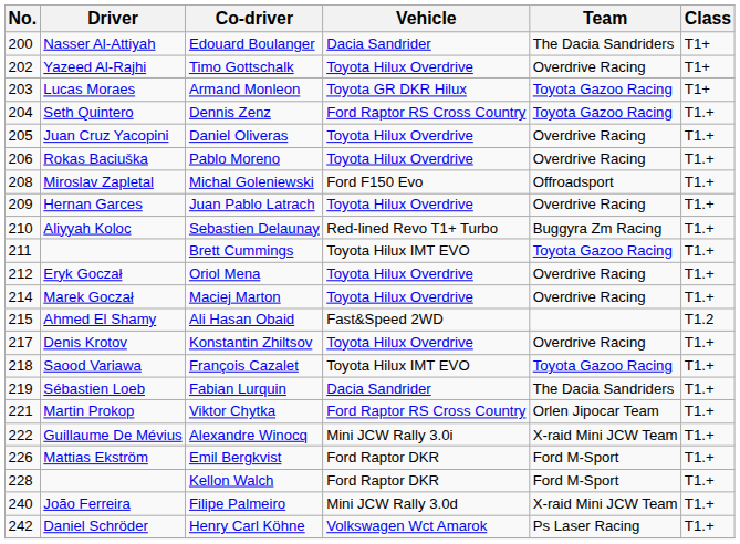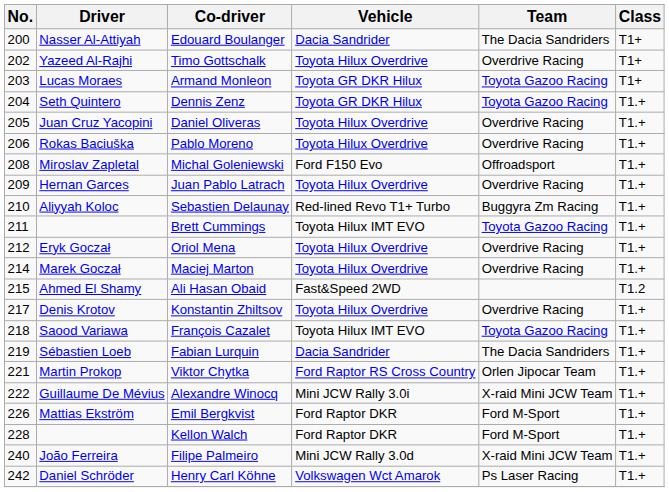 <table class="wikitable sortable" style="font-size:85%;">
 <tr>
 <th><big>No.</big></th>
 <th><big>Driver</big></th>
 <th><big>Co-driver</big></th>
 <th><big>Vehicle</big></th>
 <th><big>Team</big></th>
 <th><big>Class</big></th>
 </tr>
 <tr>
 <td>200</td>
 <td> <a href='#'>Nasser Al-Attiyah</a></td>
 <td> <a href='#'>Edouard Boulanger</a></td>
 <td><a href='#'>Dacia Sandrider</a></td>
 <td>The Dacia Sandriders</td>
 <td>T1+</td>
 </tr>
 <tr>
 <td>202</td>
 <td> <a href='#'>Yazeed Al-Rajhi</a></td>
 <td> <a href='#'>Timo Gottschalk</a></td>
 <td><a href='#'>Toyota Hilux Overdrive</a></td>
 <td>Overdrive Racing</td>
 <td>T1+</td>
 </tr>
 <tr>
 <td>203</td>
 <td> <a href='#'>Lucas Moraes</a></td>
 <td> <a href='#'>Armand Monleon</a></td>
 <td><a href='#'>Toyota GR DKR Hilux</a></td>
 <td><a href='#'>Toyota Gazoo Racing</a></td>
 <td>T1+</td>
 </tr>
 <tr>
 <td>204</td>
 <td> <a href='#'>Seth Quintero</a></td>
 <td> <a href='#'>Dennis Zenz</a></td>
-<td><a href='#'>Ford Raptor RS Cross Country</a></td>
+<td><a href='#'>Toyota GR DKR Hilux</a></td>
 <td><a href='#'>Toyota Gazoo Racing</a></td>
 <td>T1.+</td>
 </tr>
 <tr>
 <td>205</td>
 <td> <a href='#'>Juan Cruz Yacopini</a></td>
 <td> <a href='#'>Daniel Oliveras</a></td>
 <td><a href='#'>Toyota Hilux Overdrive</a></td>
 <td>Overdrive Racing</td>
 <td>T1.+</td>
 </tr>
 <tr>
 <td>206</td>
 <td> <a href='#'>Rokas Baciuška</a></td>
 <td> <a href='#'>Pablo Moreno</a></td>
 <td><a href='#'>Toyota Hilux Overdrive</a></td>
 <td>Overdrive Racing</td>
 <td>T1.+</td>
 </tr>
 <tr>
 <td>208</td>
 <td> <a href='#'>Miroslav Zapletal</a></td>
 <td> <a href='#'>Michal Goleniewski</a></td>
 <td>Ford F150 Evo</td>
 <td>Offroadsport</td>
 <td>T1.+</td>
 </tr>
 <tr>
 <td>209</td>
 <td> <a href='#'>Hernan Garces</a></td>
 <td> <a href='#'>Juan Pablo Latrach</a></td>
 <td><a href='#'>Toyota Hilux Overdrive</a></td>
 <td>Overdrive Racing</td>
 <td>T1.+</td>
 </tr>
 <tr>
 <td>210</td>
 <td> <a href='#'>Aliyyah Koloc</a></td>
 <td> <a href='#'>Sebastien Delaunay</a></td>
 <td>Red-lined Revo T1+ Turbo</td>
 <td>Buggyra Zm Racing</td>
 <td>T1.+</td>
 </tr>
 <tr>
 <td>211</td>
 <td> </td>
 <td> <a href='#'>Brett Cummings</a></td>
 <td>Toyota Hilux IMT EVO</td>
 <td><a href='#'>Toyota Gazoo Racing</a></td>
 <td>T1.+</td>
 </tr>
 <tr>
 <td>212</td>
 <td> <a href='#'>Eryk Goczał</a></td>
 <td> <a href='#'>Oriol Mena</a></td>
 <td><a href='#'>Toyota Hilux Overdrive</a></td>
 <td>Overdrive Racing</td>
 <td>T1.+</td>
 </tr>
 <tr>
 <td>214</td>
 <td> <a href='#'>Marek Goczał</a></td>
 <td> <a href='#'>Maciej Marton</a></td>
 <td><a href='#'>Toyota Hilux Overdrive</a></td>
 <td>Overdrive Racing</td>
 <td>T1.+</td>
 </tr>
 <tr>
 <td>215</td>
 <td> <a href='#'>Ahmed El Shamy</a></td>
 <td> <a href='#'>Ali Hasan Obaid</a></td>
 <td>Fast&Speed 2WD</td>
 <td></td>
 <td>T1.2</td>
 </tr>
 <tr>
 <td>217</td>
 <td> <a href='#'>Denis Krotov</a></td>
 <td> <a href='#'>Konstantin Zhiltsov</a></td>
 <td><a href='#'>Toyota Hilux Overdrive</a></td>
 <td>Overdrive Racing</td>
 <td>T1.+</td>
 </tr>
 <tr>
 <td>218</td>
 <td> <a href='#'>Saood Variawa</a></td>
 <td> <a href='#'>François Cazalet</a></td>
 <td>Toyota Hilux IMT EVO</td>
 <td><a href='#'>Toyota Gazoo Racing</a></td>
 <td>T1.+</td>
 </tr>
 <tr>
 <td>219</td>
 <td> <a href='#'>Sébastien Loeb</a></td>
 <td> <a href='#'>Fabian Lurquin</a></td>
 <td><a href='#'>Dacia Sandrider</a></td>
 <td>The Dacia Sandriders</td>
 <td>T1.+</td>
 </tr>
 <tr>
 <td>221</td>
 <td> <a href='#'>Martin Prokop</a></td>
 <td> <a href='#'>Viktor Chytka</a></td>
 <td><a href='#'>Ford Raptor RS Cross Country</a></td>
 <td>Orlen Jipocar Team</td>
 <td>T1.+</td>
 </tr>
 <tr>
 <td>222</td>
 <td> <a href='#'>Guillaume De Mévius</a></td>
 <td> <a href='#'>Alexandre Winocq</a></td>
 <td>Mini JCW Rally 3.0i</td>
 <td>X-raid Mini JCW Team</td>
 <td>T1.+</td>
 </tr>
 <tr>
 <td>226</td>
 <td> <a href='#'>Mattias Ekström</a></td>
 <td> <a href='#'>Emil Bergkvist</a></td>
 <td>Ford Raptor DKR</td>
 <td>Ford M-Sport</td>
 <td>T1.+</td>
 </tr>
 <tr>
 <td>228</td>
 <td> </td>
 <td> <a href='#'>Kellon Walch</a></td>
 <td>Ford Raptor DKR</td>
 <td>Ford M-Sport</td>
 <td>T1.+</td>
 </tr>
 <tr>
 <td>240</td>
 <td> <a href='#'>João Ferreira</a></td>
 <td> <a href='#'>Filipe Palmeiro</a></td>
 <td>Mini JCW Rally 3.0d</td>
 <td>X-raid Mini JCW Team</td>
 <td>T1.+</td>
 </tr>
 <tr>
 <td>242</td>
 <td> <a href='#'>Daniel Schröder</a></td>
 <td> <a href='#'>Henry Carl Köhne</a></td>
 <td><a href='#'>Volkswagen Wct Amarok</a></td>
 <td>Ps Laser Racing</td>
 <td>T1.+</td>
 </tr>
 <tr>
 </tr>
 </table>
